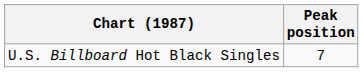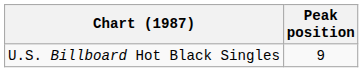 <table class="wikitable">
 <tr>
 <th>Chart (1987)</th>
 <th>Peak<br>position</th>
 </tr>
 <tr>
 <td>U.S. <em>Billboard</em> Hot Black Singles</td>
-<td align="center">7</td>
+<td align="center">9</td>
 </tr>
 </table>
